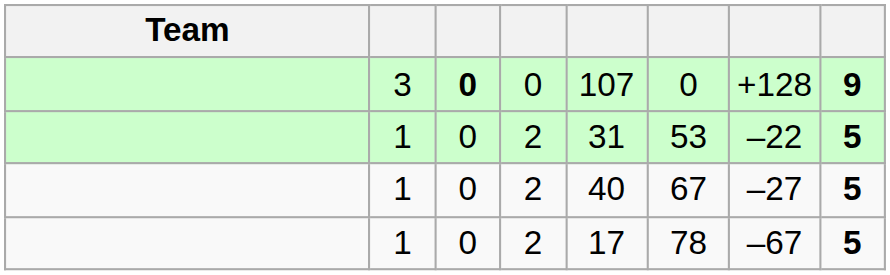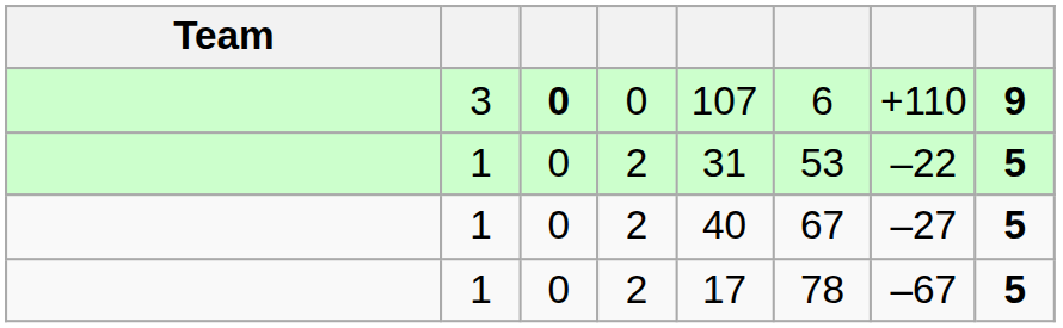 <table class="wikitable" style="text-align:center;">
 <tr>
 <th style="width:10.5em;">Team</th>
 <th style="width:1.5em;"></th>
 <th style="width:1.5em;"></th>
 <th style="width:1.5em;"></th>
 <th style="width:2.0em;"></th>
 <th style="width:2.0em;"></th>
 <th style="width:2.0em;"></th>
 <th style="width:1.5em;"></th>
 </tr>
 <tr bgcolor="#cfc">
 <td align="left"></td>
 <td>3</td>
 <td><strong>0</strong></td>
 <td>0</td>
 <td>107</td>
-<td>0</td>
-<td>+128</td>
+<td>6</td>
+<td>+110</td>
 <td><strong>9</strong></td>
 </tr>
 <tr bgcolor="#cfc">
 <td align="left"></td>
 <td>1</td>
 <td>0</td>
 <td>2</td>
 <td>31</td>
 <td>53</td>
 <td>–22</td>
 <td><strong>5</strong></td>
 </tr>
 <tr>
 <td align="left"></td>
 <td>1</td>
 <td>0</td>
 <td>2</td>
 <td>40</td>
 <td>67</td>
 <td>–27</td>
 <td><strong>5</strong></td>
 </tr>
 <tr>
 <td align="left"></td>
 <td>1</td>
 <td>0</td>
 <td>2</td>
 <td>17</td>
 <td>78</td>
 <td>–67</td>
 <td><strong>5</strong></td>
 </tr>
 </table>
